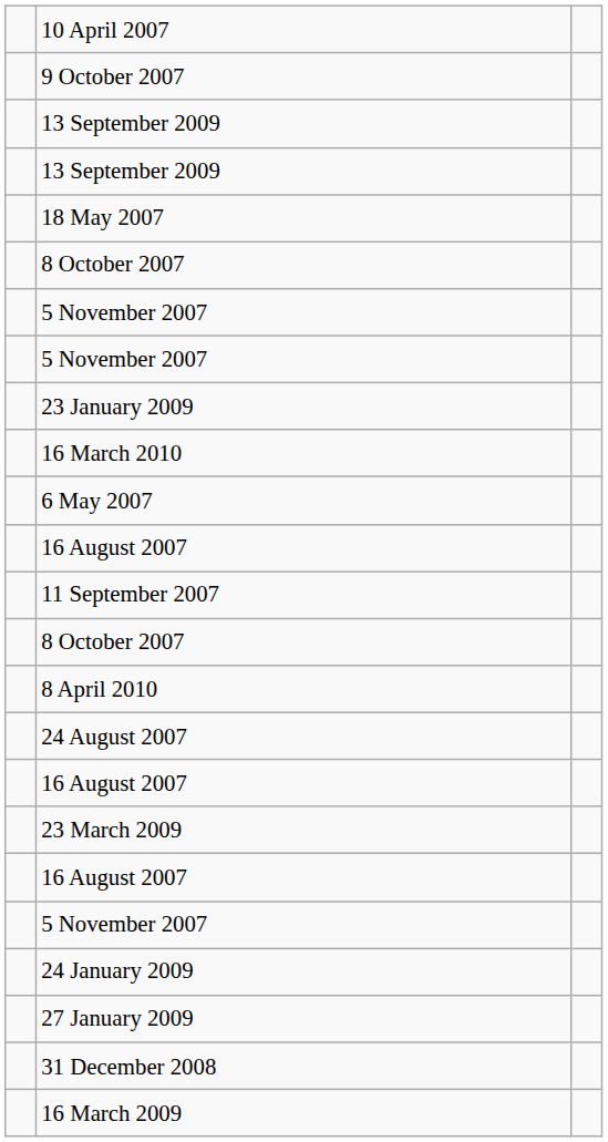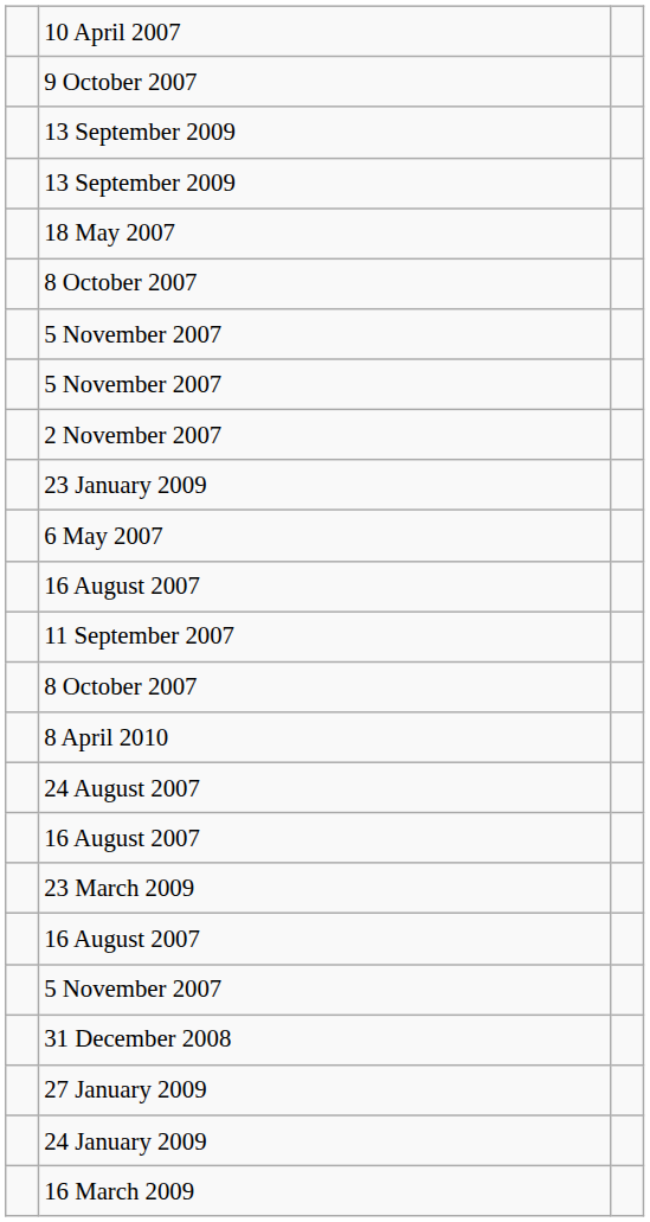 <table class="wikitable" style="font-size: 89%; float: left; width: 26em; margin-right: 1em; height: 700px">
 <tr>
 <td></td>
 <td>10 April 2007</td>
 <td></td>
 </tr>
 <tr>
 <td></td>
 <td>9 October 2007</td>
 <td></td>
 </tr>
 <tr>
 <td></td>
 <td>13 September 2009</td>
 <td></td>
 </tr>
 <tr>
 <td></td>
 <td>13 September 2009</td>
 <td></td>
 </tr>
 <tr>
 <td></td>
 <td>18 May 2007</td>
 <td></td>
 </tr>
 <tr>
 <td></td>
 <td>8 October 2007</td>
 <td></td>
 </tr>
 <tr>
 <td></td>
 <td>5 November 2007</td>
 <td></td>
 </tr>
 <tr>
 <td></td>
 <td>5 November 2007</td>
 <td></td>
 </tr>
 <tr>
 <td></td>
-<td>23 January 2009</td>
+<td>2 November 2007</td>
 <td></td>
 </tr>
 <tr>
 <td></td>
-<td>16 March 2010</td>
+<td>23 January 2009</td>
 <td></td>
 </tr>
 <tr>
 <td></td>
 <td>6 May 2007</td>
 <td></td>
 </tr>
 <tr>
 <td></td>
 <td>16 August 2007</td>
 <td></td>
 </tr>
 <tr>
 <td></td>
 <td>11 September 2007</td>
 <td></td>
 </tr>
 <tr>
 <td></td>
 <td>8 October 2007</td>
 <td></td>
 </tr>
 <tr>
 <td></td>
 <td>8 April 2010</td>
 <td></td>
 </tr>
 <tr>
 <td></td>
 <td>24 August 2007</td>
 <td></td>
 </tr>
 <tr>
 <td></td>
 <td>16 August 2007</td>
 <td></td>
 </tr>
 <tr>
 <td></td>
 <td>23 March 2009</td>
 <td></td>
 </tr>
 <tr>
 <td></td>
 <td>16 August 2007</td>
 <td></td>
 </tr>
 <tr>
 <td></td>
 <td>5 November 2007</td>
 <td></td>
 </tr>
 <tr>
 <td></td>
-<td>24 January 2009</td>
+<td>31 December 2008</td>
 <td></td>
 </tr>
 <tr>
 <td></td>
 <td>27 January 2009</td>
 <td></td>
 </tr>
 <tr>
 <td></td>
-<td>31 December 2008</td>
+<td>24 January 2009</td>
 <td></td>
 </tr>
 <tr>
 <td></td>
 <td>16 March 2009</td>
 <td></td>
 </tr>
 </table>
